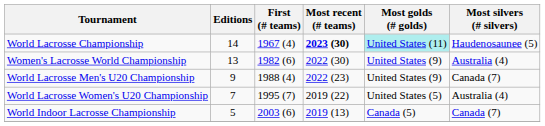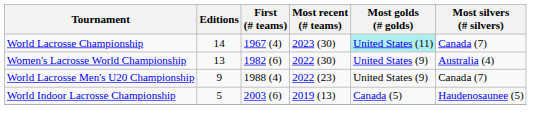 <table class="wikitable">
 <tr>
 <th>Tournament</th>
 <th>Editions</th>
 <th>First <br> (# teams)</th>
 <th>Most recent <br> (# teams)</th>
 <th>Most golds <br> (# golds)</th>
 <th>Most silvers <br> (# silvers)</th>
 </tr>
 <tr>
 <td><a href='#'>World Lacrosse Championship</a></td>
 <td align=center>14</td>
 <td><a href='#'>1967</a> (4)</td>
-<td><strong><a href='#'>2023</a> (30)</strong></td>
+<td><a href='#'>2023</a> (30)</td>
 <td style="background: paleturquoise;"><a href='#'>United States</a> (11)</td>
-<td><a href='#'>Haudenosaunee</a> (5)</td>
+<td><a href='#'>Canada</a> (7)</td>
 </tr>
 <tr>
 <td><a href='#'>Women's Lacrosse World Championship</a></td>
 <td align=center>13</td>
 <td><a href='#'>1982</a> (6)</td>
 <td><a href='#'>2022</a> (30)</td>
 <td><a href='#'>United States</a> (9)</td>
 <td><a href='#'>Australia</a> (4)</td>
 </tr>
 <tr>
 <td><a href='#'>World Lacrosse Men's U20 Championship</a></td>
 <td align=center>9</td>
 <td>1988 (4)</td>
 <td><a href='#'>2022</a> (23)</td>
 <td>United States (9)</td>
 <td>Canada (7)</td>
 </tr>
 <tr>
-<td><a href='#'>World Lacrosse Women's U20 Championship</a></td>
-<td align="center">7</td>
-<td>1995 (7)</td>
-<td>2019 (22)</td>
-<td>United States (5)</td>
-<td>Australia (4)</td>
-</tr>
-<tr>
 <td><a href='#'>World Indoor Lacrosse Championship</a></td>
 <td align=center>5</td>
 <td><a href='#'>2003</a> (6)</td>
 <td><a href='#'>2019</a> (13)</td>
 <td><a href='#'>Canada</a> (5)</td>
-<td><a href='#'>Canada</a> (7)</td>
+<td><a href='#'>Haudenosaunee</a> (5)</td>
 </tr>
 <tr>
 </tr>
 </table>
